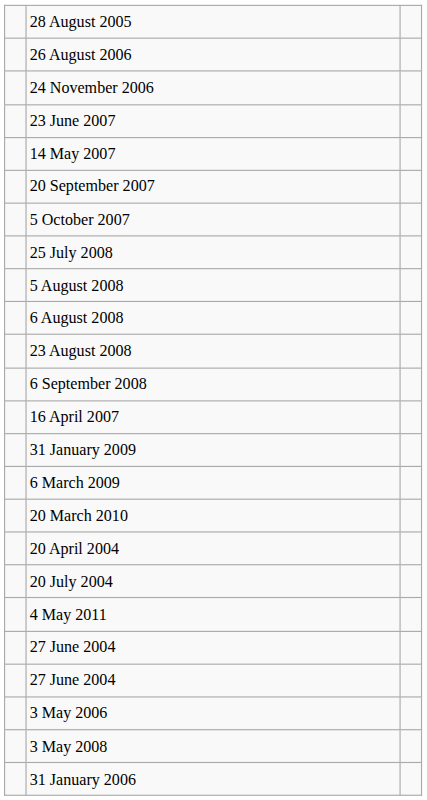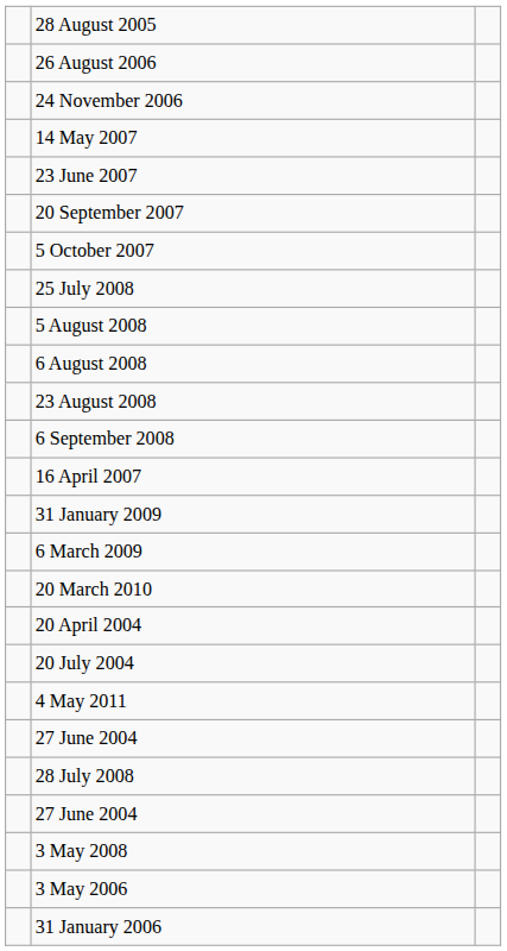 <table class="wikitable" style="font-size: 89%; float: left; width: 26em; margin-right: 1em; height: 700px">
 <tr>
 <td></td>
 <td>28 August 2005</td>
 <td></td>
 </tr>
 <tr>
 <td></td>
 <td>26 August 2006</td>
 <td></td>
 </tr>
 <tr>
 <td></td>
 <td>24 November 2006</td>
 <td></td>
 </tr>
 <tr>
 <td></td>
-<td>23 June 2007</td>
+<td>14 May 2007</td>
 <td></td>
 </tr>
 <tr>
 <td></td>
-<td>14 May 2007</td>
+<td>23 June 2007</td>
 <td></td>
 </tr>
 <tr>
 <td></td>
 <td>20 September 2007</td>
 <td></td>
 </tr>
 <tr>
 <td></td>
 <td>5 October 2007</td>
 <td></td>
 </tr>
 <tr>
 <td></td>
 <td>25 July 2008</td>
 <td></td>
 </tr>
 <tr>
 <td></td>
 <td>5 August 2008</td>
 <td></td>
 </tr>
 <tr>
 <td></td>
 <td>6 August 2008</td>
 <td></td>
 </tr>
 <tr>
 <td></td>
 <td>23 August 2008</td>
 <td></td>
 </tr>
 <tr>
 <td></td>
 <td>6 September 2008</td>
 <td></td>
 </tr>
 <tr>
 <td></td>
 <td>16 April 2007</td>
 <td></td>
 </tr>
 <tr>
 <td></td>
 <td>31 January 2009</td>
 <td></td>
 </tr>
 <tr>
 <td></td>
 <td>6 March 2009</td>
 <td></td>
 </tr>
 <tr>
 <td></td>
 <td>20 March 2010</td>
 <td></td>
 </tr>
 <tr>
 <td></td>
 <td>20 April 2004</td>
 <td></td>
 </tr>
 <tr>
 <td></td>
 <td>20 July 2004</td>
 <td></td>
 </tr>
 <tr>
 <td></td>
 <td>4 May 2011</td>
 <td></td>
 </tr>
 <tr>
 <td></td>
 <td>27 June 2004</td>
 <td></td>
 </tr>
 <tr>
 <td></td>
+<td>28 July 2008</td>
+<td></td>
+</tr>
+<tr>
+<td></td>
 <td>27 June 2004</td>
+<td></td>
+</tr>
+<tr>
+<td></td>
+<td>3 May 2008</td>
 <td></td>
 </tr>
 <tr>
 <td></td>
 <td>3 May 2006</td>
 <td></td>
 </tr>
 <tr>
 <td></td>
-<td>3 May 2008</td>
-<td></td>
-</tr>
-<tr>
-<td></td>
 <td>31 January 2006</td>
 <td></td>
 </tr>
 </table>
